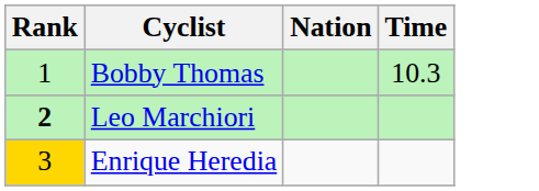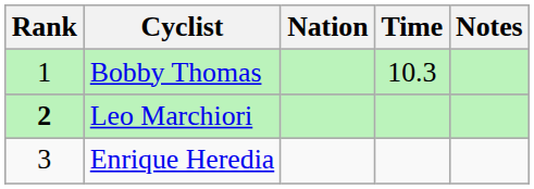 <table class="wikitable sortable" style="text-align:center">
 <tr>
 <th>Rank</th>
 <th>Cyclist</th>
 <th>Nation</th>
 <th>Time</th>
+<th>Notes</th>
 </tr>
 <tr bgcolor=bbf3bb>
 <td>1</td>
 <td align=left><a href='#'>Bobby Thomas</a></td>
 <td align=left></td>
 <td>10.3</td>
+<td></td>
 </tr>
 <tr bgcolor=bbf3bb>
 <td><strong>2</strong></td>
 <td align=left><a href='#'>Leo Marchiori</a></td>
 <td align=left></td>
 <td></td>
+<td></td>
 </tr>
 <tr>
-<td style="background: gold;">3</td>
+<td>3</td>
 <td align=left><a href='#'>Enrique Heredia</a></td>
 <td align=left></td>
 <td></td>
+<td></td>
 </tr>
 </table>
